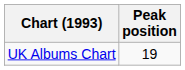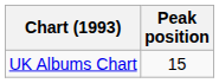 <table class="wikitable">
 <tr>
 <th>Chart (1993)</th>
 <th>Peak<br>position</th>
 </tr>
 <tr>
 <td><a href='#'>UK Albums Chart</a></td>
-<td style="text-align:center;">19</td>
+<td style="text-align:center;">15</td>
 </tr>
 </table>
